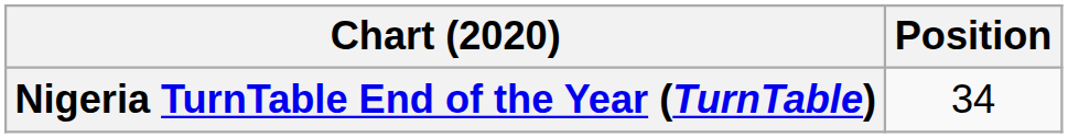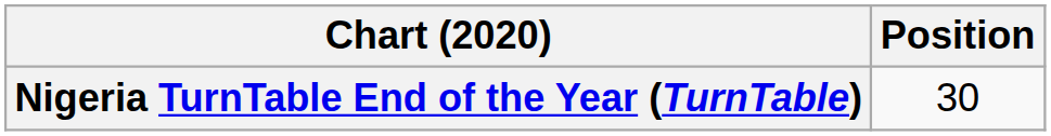 <table class="wikitable plainrowheaders sortable" style="text-align:center">
 <tr>
 <th scope="col">Chart (2020)</th>
 <th scope="col">Position</th>
 </tr>
 <tr>
 <th scope="row">Nigeria <a href='#'>TurnTable End of the Year</a> (<em><a href='#'>TurnTable</a></em>)</th>
-<td>34</td>
+<td>30</td>
 </tr>
 </table>
